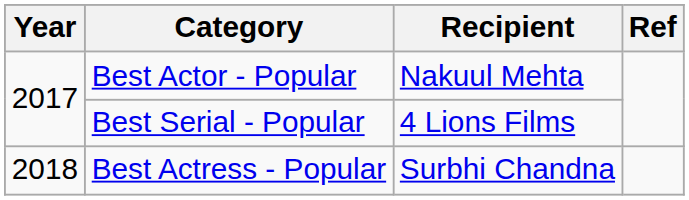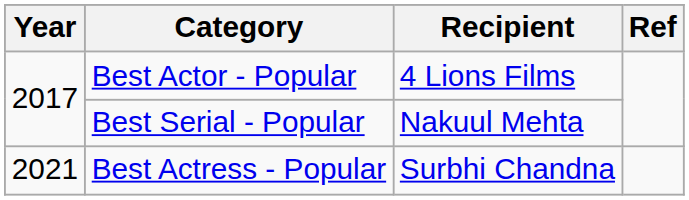 <table class="wikitable">
 <tr>
 <th>Year</th>
 <th>Category</th>
 <th>Recipient</th>
 <th>Ref</th>
 </tr>
 <tr>
 <td rowspan="2">2017</td>
 <td><a href='#'>Best Actor - Popular</a></td>
-<td><a href='#'>Nakuul Mehta</a></td>
+<td><a href='#'>4 Lions Films</a></td>
 <td rowspan="2"></td>
 </tr>
 <tr>
 <td><a href='#'>Best Serial - Popular</a></td>
-<td><a href='#'>4 Lions Films</a></td>
+<td><a href='#'>Nakuul Mehta</a></td>
 </tr>
 <tr>
-<td>2018</td>
+<td>2021</td>
 <td><a href='#'>Best Actress - Popular</a></td>
 <td><a href='#'>Surbhi Chandna</a></td>
 <td></td>
 </tr>
 </table>
